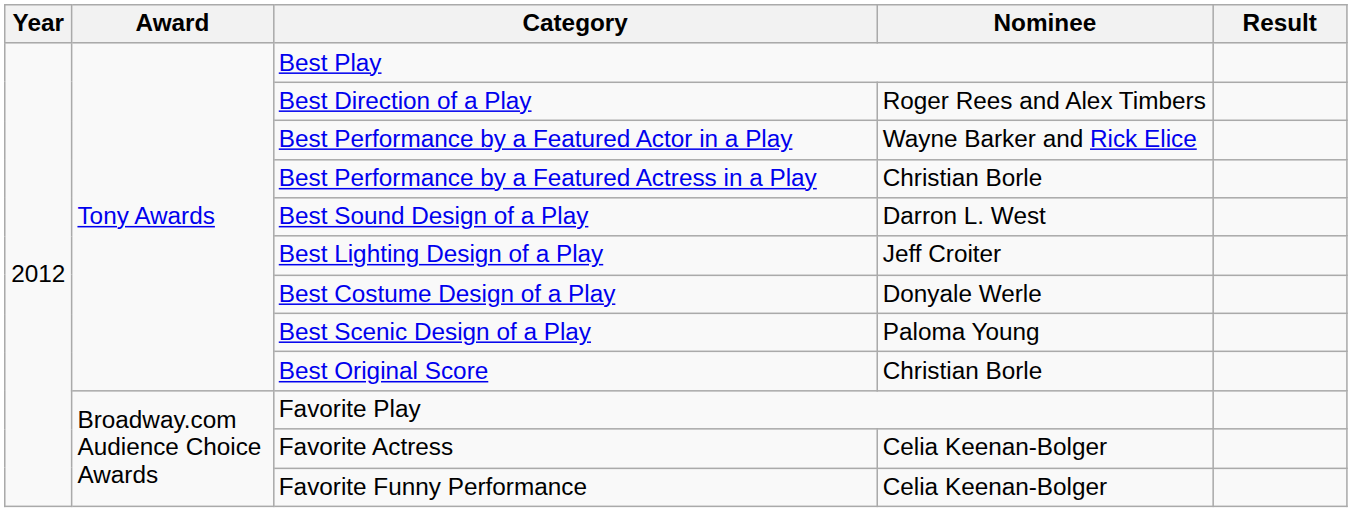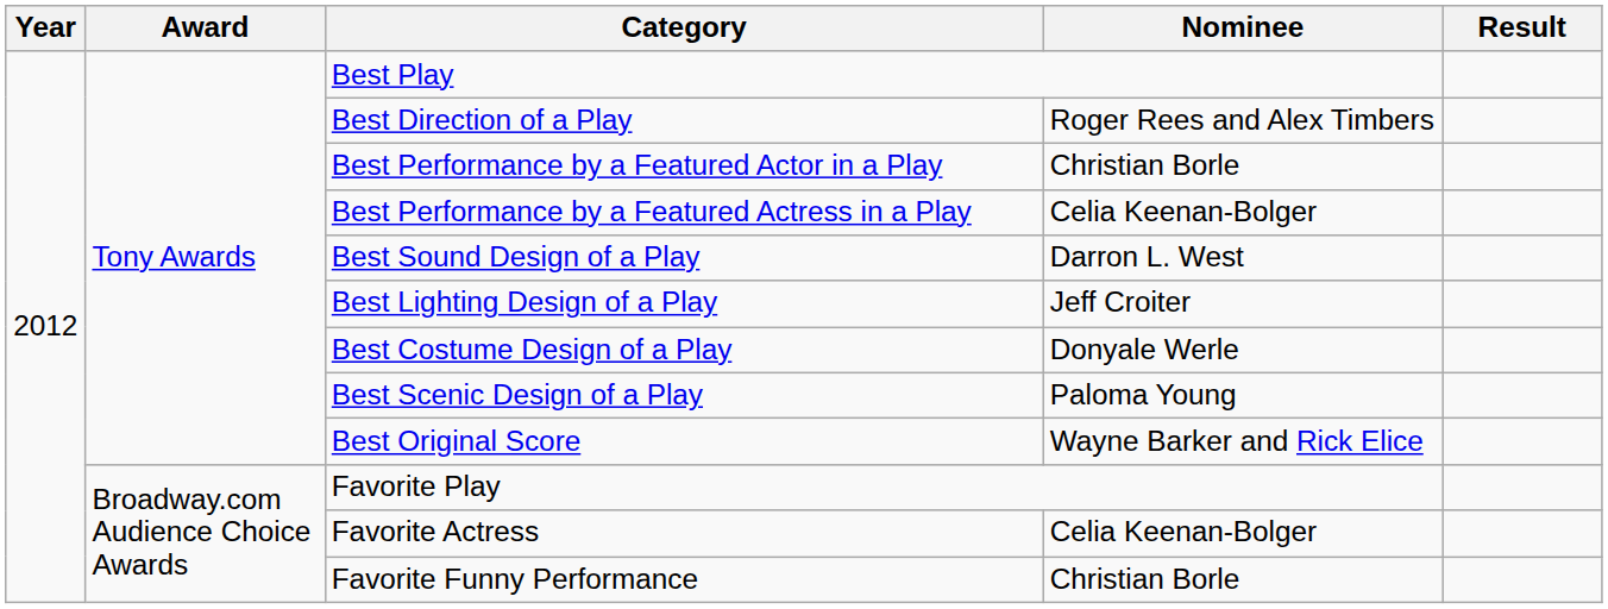 <table class="wikitable" style="width: 100%;">
 <tr>
 <th width="5%">Year</th>
 <th width="15%">Award</th>
 <th width="45%">Category</th>
 <th width="25%">Nominee</th>
 <th width="10%">Result</th>
 </tr>
 <tr>
 <td rowspan="12" style="text-align:center;">2012</td>
 <td rowspan="9"><a href='#'>Tony Awards</a></td>
 <td colspan="2"><a href='#'>Best Play</a></td>
 <td></td>
 </tr>
 <tr>
 <td><a href='#'>Best Direction of a Play</a></td>
 <td>Roger Rees and Alex Timbers</td>
 <td></td>
 </tr>
 <tr>
 <td><a href='#'>Best Performance by a Featured Actor in a Play</a></td>
-<td>Wayne Barker and <a href='#'>Rick Elice</a></td>
+<td>Christian Borle</td>
 <td></td>
 </tr>
 <tr>
 <td><a href='#'>Best Performance by a Featured Actress in a Play</a></td>
-<td>Christian Borle</td>
+<td>Celia Keenan-Bolger</td>
 <td></td>
 </tr>
 <tr>
 <td><a href='#'>Best Sound Design of a Play</a></td>
 <td>Darron L. West</td>
 <td></td>
 </tr>
 <tr>
 <td><a href='#'>Best Lighting Design of a Play</a></td>
 <td>Jeff Croiter</td>
 <td></td>
 </tr>
 <tr>
 <td><a href='#'>Best Costume Design of a Play</a></td>
 <td>Donyale Werle</td>
 <td></td>
 </tr>
 <tr>
 <td><a href='#'>Best Scenic Design of a Play</a></td>
 <td>Paloma Young</td>
 <td></td>
 </tr>
 <tr>
 <td><a href='#'>Best Original Score</a></td>
-<td>Christian Borle</td>
+<td>Wayne Barker and <a href='#'>Rick Elice</a></td>
 <td></td>
 </tr>
 <tr>
 <td rowspan="3">Broadway.com Audience Choice Awards</td>
 <td colspan="2">Favorite Play</td>
 <td></td>
 </tr>
 <tr>
 <td>Favorite Actress</td>
 <td>Celia Keenan-Bolger</td>
 <td></td>
 </tr>
 <tr>
 <td>Favorite Funny Performance</td>
-<td>Celia Keenan-Bolger</td>
+<td>Christian Borle</td>
 <td></td>
 </tr>
 </table>
